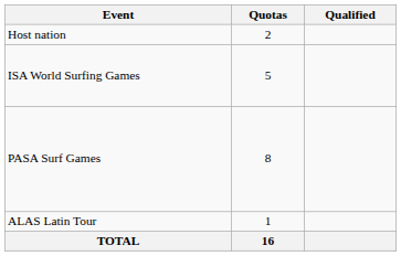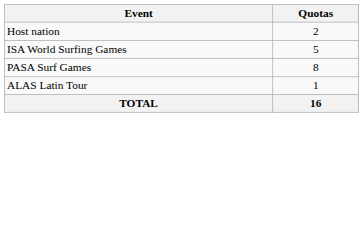 <table class="wikitable" width=500>
 <tr>
 <th>Event</th>
 <th>Quotas</th>
-<th>Qualified</th>
 </tr>
 <tr>
 <td>Host nation</td>
 <td align="center">2</td>
-<td><br></td>
 </tr>
 <tr>
 <td>ISA World Surfing Games</td>
 <td align="center">5</td>
-<td><br><br><br><br></td>
 </tr>
 <tr>
 <td>PASA Surf Games</td>
 <td align="center">8</td>
-<td><br><br><br><br><br><br><br></td>
 </tr>
 <tr>
 <td>ALAS Latin Tour</td>
 <td align="center">1</td>
-<td></td>
 </tr>
 <tr>
 <th>TOTAL</th>
 <th>16</th>
-<th></th>
 </tr>
 </table>
